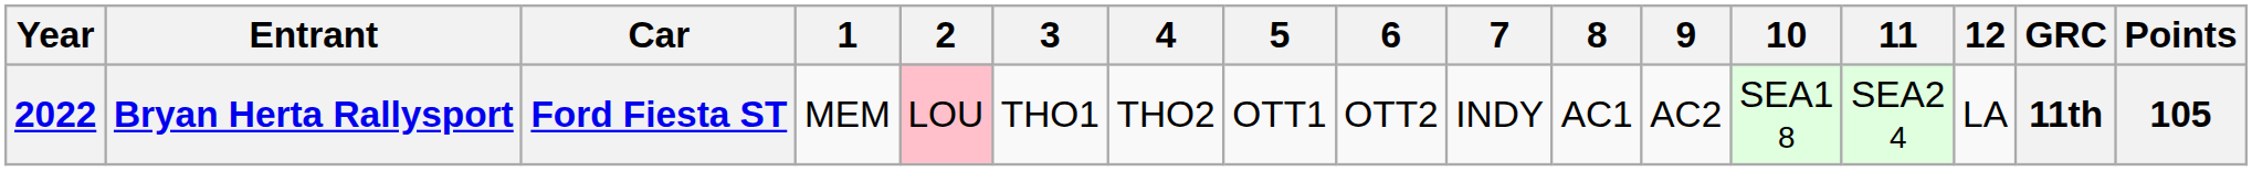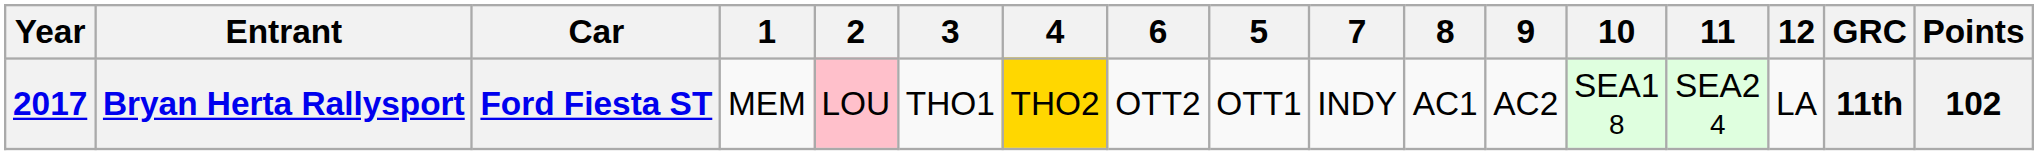 <table class="wikitable" border="1" style="text-align:center; font-size:90%;">
 <tr>
 <th>Year</th>
 <th>Entrant</th>
 <th>Car</th>
 <th>1</th>
 <th>2</th>
 <th>3</th>
 <th>4</th>
+<th>6</th>
 <th>5</th>
-<th>6</th>
 <th>7</th>
 <th>8</th>
 <th>9</th>
 <th>10</th>
 <th>11</th>
 <th>12</th>
 <th>GRC</th>
 <th>Points</th>
 </tr>
 <tr>
-<th><a href='#'>2022</a></th>
+<th><a href='#'>2017</a></th>
 <th><a href='#'>Bryan Herta Rallysport</a></th>
 <th><a href='#'>Ford Fiesta ST</a></th>
 <td>MEM</td>
 <td style="background: pink;">LOU</td>
 <td>THO1</td>
-<td>THO2</td>
+<td style="background: gold;">THO2</td>
+<td>OTT2</td>
 <td>OTT1</td>
-<td>OTT2</td>
 <td>INDY</td>
 <td>AC1</td>
 <td>AC2</td>
 <td style="background:#DFFFDF;">SEA1<br><small>8</small></td>
 <td style="background:#DFFFDF;">SEA2<br><small>4</small></td>
 <td>LA</td>
 <th>11th</th>
-<th>105</th>
+<th>102</th>
 </tr>
 </table>
